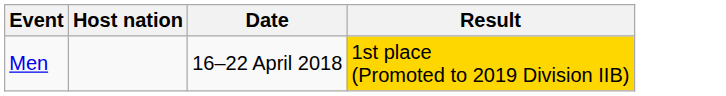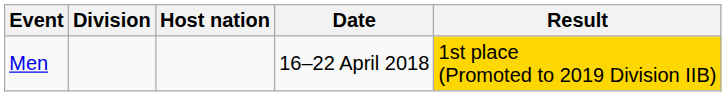 <table class="wikitable">
 <tr>
 <th>Event</th>
+<th>Division</th>
 <th>Host nation</th>
 <th>Date</th>
 <th>Result</th>
 </tr>
 <tr>
 <td><a href='#'>Men</a></td>
 <td></td>
+<td></td>
 <td>16–22 April 2018</td>
 <td style="background:#ffd700">1st place<br>(Promoted to 2019 Division IIB)<br></td>
 </tr>
 </table>
